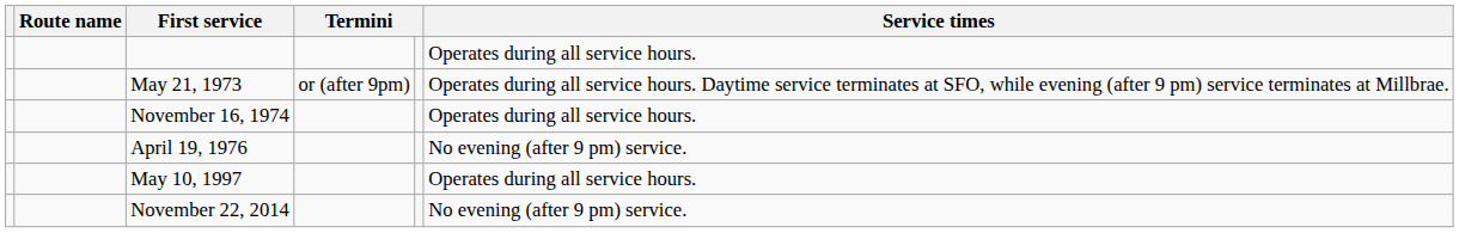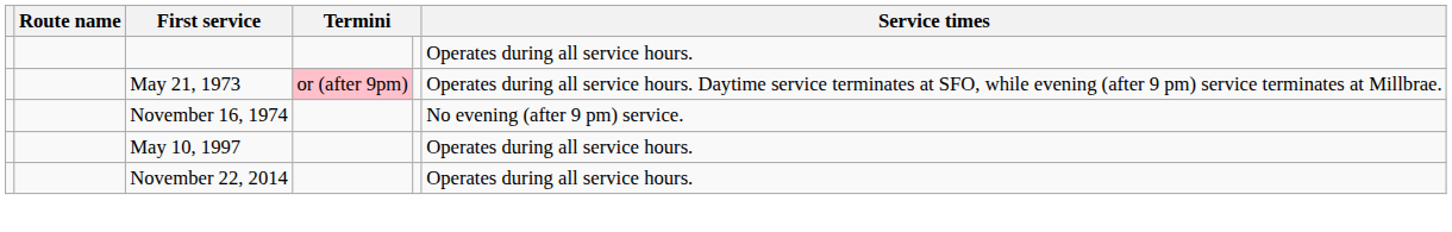 <table class="wikitable">
 <tr>
 <th></th>
 <th>Route name</th>
 <th>First service</th>
 <th colspan=2>Termini</th>
 <th>Service times</th>
 </tr>
 <tr>
 <td></td>
 <td></td>
 <td></td>
 <td></td>
 <td></td>
 <td>Operates during all service hours.</td>
 </tr>
 <tr>
 <td></td>
 <td></td>
 <td>May 21, 1973</td>
-<td> or  (after 9pm)</td>
+<td style="background: pink;"> or  (after 9pm)</td>
 <td></td>
 <td>Operates during all service hours. Daytime service terminates at SFO, while evening (after 9 pm) service terminates at Millbrae.</td>
 </tr>
 <tr>
 <td></td>
 <td></td>
 <td>November 16, 1974</td>
-<td></td>
-<td></td>
-<td>Operates during all service hours.</td>
-</tr>
-<tr>
-<td></td>
-<td></td>
-<td>April 19, 1976</td>
 <td></td>
 <td></td>
 <td>No evening (after 9 pm) service.</td>
 </tr>
 <tr>
 <td></td>
 <td></td>
 <td>May 10, 1997</td>
 <td></td>
 <td></td>
 <td>Operates during all service hours.</td>
 </tr>
 <tr>
 <td></td>
 <td></td>
 <td>November 22, 2014</td>
 <td></td>
 <td></td>
-<td>No evening (after 9 pm) service.</td>
+<td>Operates during all service hours.</td>
 </tr>
 </table>
